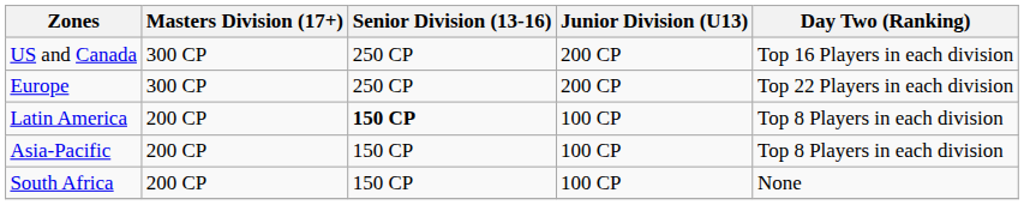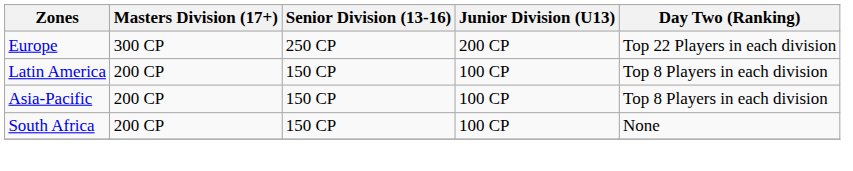 <table class="wikitable">
 <tr>
 <th>Zones</th>
 <th>Masters Division (17+)</th>
 <th>Senior Division (13-16)</th>
 <th>Junior Division (U13)</th>
 <th>Day Two (Ranking)</th>
-</tr>
-<tr>
-<td><a href='#'>US</a> and <a href='#'>Canada</a></td>
-<td>300 CP</td>
-<td>250 CP</td>
-<td>200 CP</td>
-<td>Top 16 Players in each division</td>
 </tr>
 <tr>
 <td><a href='#'>Europe</a></td>
 <td>300 CP</td>
 <td>250 CP</td>
 <td>200 CP</td>
 <td>Top 22 Players in each division</td>
 </tr>
 <tr>
 <td><a href='#'>Latin America</a></td>
 <td>200 CP</td>
-<td><strong>150 CP</strong></td>
+<td>150 CP</td>
 <td>100 CP</td>
 <td>Top 8 Players in each division</td>
 </tr>
 <tr>
 <td><a href='#'>Asia-Pacific</a></td>
 <td>200 CP</td>
 <td>150 CP</td>
 <td>100 CP</td>
 <td>Top 8 Players in each division</td>
 </tr>
 <tr>
 <td><a href='#'>South Africa</a></td>
 <td>200 CP</td>
 <td>150 CP</td>
 <td>100 CP</td>
 <td>None</td>
 </tr>
 <tr>
 </tr>
 </table>
